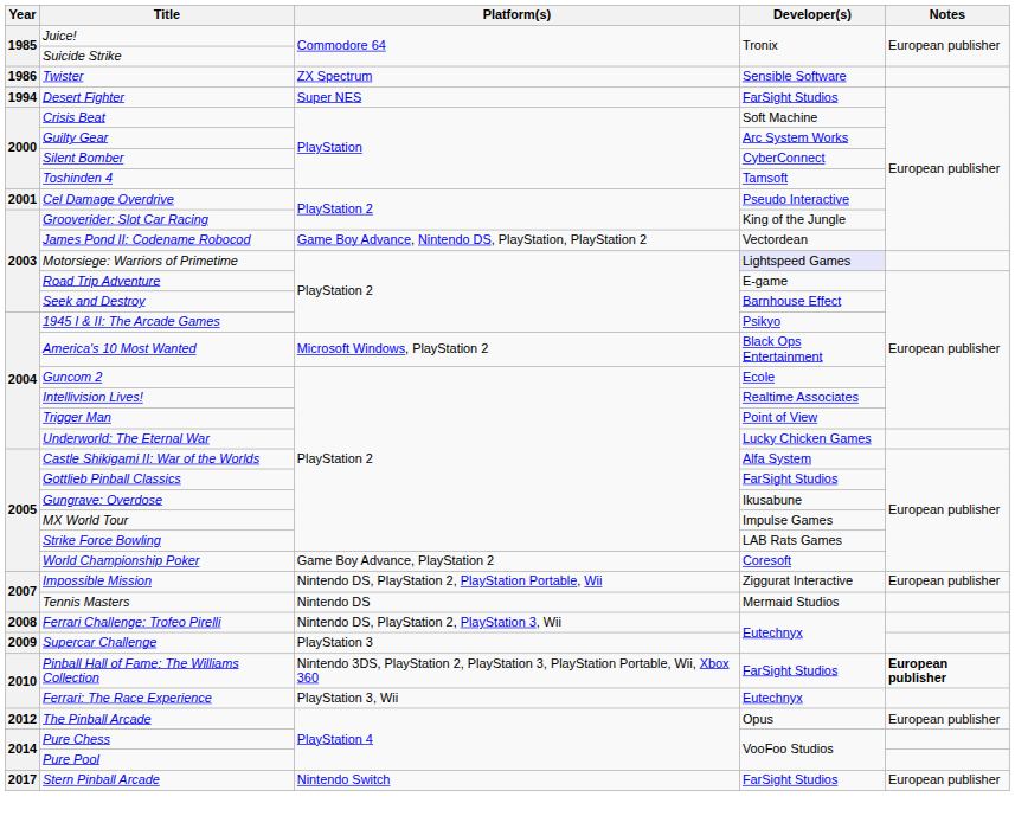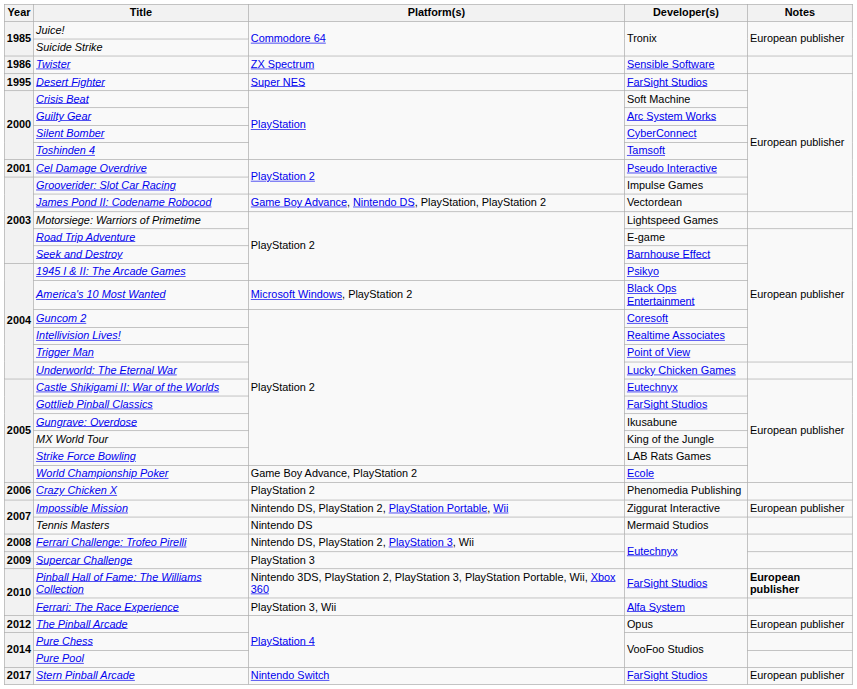 <table class="wikitable sortable">
 <tr>
 <th>Year</th>
 <th>Title</th>
 <th>Platform(s)</th>
 <th>Developer(s)</th>
 <th>Notes</th>
 </tr>
 <tr>
 <th rowspan="2">1985</th>
 <td><em>Juice!</em></td>
 <td rowspan="2"><a href='#'>Commodore 64</a></td>
 <td rowspan="2">Tronix</td>
 <td rowspan="2">European publisher</td>
 </tr>
 <tr>
 <td><em>Suicide Strike</em></td>
 </tr>
 <tr>
 <th>1986</th>
 <td><em><a href='#'>Twister</a></em></td>
 <td><a href='#'>ZX Spectrum</a></td>
 <td><a href='#'>Sensible Software</a></td>
 <td></td>
 </tr>
 <tr>
-<th>1994</th>
+<th>1995</th>
 <td><em><a href='#'>Desert Fighter</a></em></td>
 <td><a href='#'>Super NES</a></td>
 <td><a href='#'>FarSight Studios</a></td>
 <td rowspan="8">European publisher</td>
 </tr>
 <tr>
 <th rowspan="4">2000</th>
 <td><em><a href='#'>Crisis Beat</a></em></td>
 <td rowspan="4"><a href='#'>PlayStation</a></td>
 <td>Soft Machine</td>
 </tr>
 <tr>
 <td><em><a href='#'>Guilty Gear</a></em></td>
 <td><a href='#'>Arc System Works</a></td>
 </tr>
 <tr>
 <td><em><a href='#'>Silent Bomber</a></em></td>
 <td><a href='#'>CyberConnect</a></td>
 </tr>
 <tr>
 <td><em><a href='#'>Toshinden 4</a></em></td>
 <td><a href='#'>Tamsoft</a></td>
 </tr>
 <tr>
 <th>2001</th>
 <td><em><a href='#'>Cel Damage Overdrive</a></em></td>
 <td rowspan="2"><a href='#'>PlayStation 2</a></td>
 <td><a href='#'>Pseudo Interactive</a></td>
 </tr>
 <tr>
 <th rowspan="5">2003</th>
 <td><em><a href='#'>Grooverider: Slot Car Racing</a></em></td>
-<td>King of the Jungle</td>
+<td>Impulse Games</td>
 </tr>
 <tr>
 <td><em><a href='#'>James Pond II: Codename Robocod</a></em></td>
 <td><a href='#'>Game Boy Advance</a>, <a href='#'>Nintendo DS</a>, PlayStation, PlayStation 2</td>
 <td>Vectordean</td>
 </tr>
 <tr>
 <td><em>Motorsiege: Warriors of Primetime</em></td>
 <td rowspan="4">PlayStation 2</td>
-<td style="background: lavender;">Lightspeed Games</td>
+<td>Lightspeed Games</td>
 <td></td>
 </tr>
 <tr>
 <td><em><a href='#'>Road Trip Adventure</a></em></td>
 <td>E-game</td>
 <td rowspan="7">European publisher</td>
 </tr>
 <tr>
 <td><em><a href='#'>Seek and Destroy</a></em></td>
 <td><a href='#'>Barnhouse Effect</a></td>
 </tr>
 <tr>
 <th rowspan="6">2004</th>
 <td><em><a href='#'>1945 I & II: The Arcade Games</a></em></td>
 <td><a href='#'>Psikyo</a></td>
 </tr>
 <tr>
 <td><em><a href='#'>America's 10 Most Wanted</a></em></td>
 <td><a href='#'>Microsoft Windows</a>, PlayStation 2</td>
 <td><a href='#'>Black Ops Entertainment</a></td>
 </tr>
 <tr>
 <td><em><a href='#'>Guncom 2</a></em></td>
 <td rowspan="9">PlayStation 2</td>
-<td><a href='#'>Ecole</a></td>
+<td><a href='#'>Coresoft</a></td>
 </tr>
 <tr>
 <td><em><a href='#'>Intellivision Lives!</a></em></td>
 <td><a href='#'>Realtime Associates</a></td>
 </tr>
 <tr>
 <td><em><a href='#'>Trigger Man</a></em></td>
 <td><a href='#'>Point of View</a></td>
 </tr>
 <tr>
 <td><em><a href='#'>Underworld: The Eternal War</a></em></td>
 <td><a href='#'>Lucky Chicken Games</a></td>
 <td></td>
 </tr>
 <tr>
 <th rowspan="6">2005</th>
 <td><em><a href='#'>Castle Shikigami II: War of the Worlds</a></em></td>
-<td><a href='#'>Alfa System</a></td>
+<td><a href='#'>Eutechnyx</a></td>
 <td rowspan="6">European publisher</td>
 </tr>
 <tr>
 <td><em><a href='#'>Gottlieb Pinball Classics</a></em></td>
 <td><a href='#'>FarSight Studios</a></td>
 </tr>
 <tr>
 <td><em><a href='#'>Gungrave: Overdose</a></em></td>
 <td>Ikusabune</td>
 </tr>
 <tr>
 <td><em>MX World Tour</em></td>
-<td>Impulse Games</td>
+<td>King of the Jungle</td>
 </tr>
 <tr>
 <td><em><a href='#'>Strike Force Bowling</a></em></td>
 <td>LAB Rats Games</td>
 </tr>
 <tr>
 <td><em><a href='#'>World Championship Poker</a></em></td>
 <td>Game Boy Advance, PlayStation 2</td>
-<td><a href='#'>Coresoft</a></td>
+<td><a href='#'>Ecole</a></td>
+</tr>
+<tr>
+<th>2006</th>
+<td><em><a href='#'>Crazy Chicken X</a></em></td>
+<td>PlayStation 2</td>
+<td>Phenomedia Publishing</td>
+<td></td>
 </tr>
 <tr>
 <th rowspan="2">2007</th>
 <td><em><a href='#'>Impossible Mission</a></em></td>
 <td>Nintendo DS, PlayStation 2, <a href='#'>PlayStation Portable</a>, <a href='#'>Wii</a></td>
 <td>Ziggurat Interactive</td>
 <td>European publisher</td>
 </tr>
 <tr>
 <td><em>Tennis Masters</em></td>
 <td>Nintendo DS</td>
 <td>Mermaid Studios</td>
 <td></td>
 </tr>
 <tr>
 <th>2008</th>
 <td><em><a href='#'>Ferrari Challenge: Trofeo Pirelli</a></em></td>
 <td>Nintendo DS, PlayStation 2, <a href='#'>PlayStation 3</a>, Wii</td>
 <td rowspan="2"><a href='#'>Eutechnyx</a></td>
 <td></td>
 </tr>
 <tr>
 <th>2009</th>
 <td><em><a href='#'>Supercar Challenge</a></em></td>
 <td>PlayStation 3</td>
 <td></td>
 </tr>
 <tr>
 <th rowspan="2">2010</th>
 <td><em><a href='#'>Pinball Hall of Fame: The Williams Collection</a></em></td>
 <td>Nintendo 3DS, PlayStation 2, PlayStation 3, PlayStation Portable, Wii, <a href='#'>Xbox 360</a></td>
 <td><a href='#'>FarSight Studios</a></td>
 <td><strong>European publisher</strong></td>
 </tr>
 <tr>
 <td><em><a href='#'>Ferrari: The Race Experience</a></em></td>
 <td>PlayStation 3, Wii</td>
-<td><a href='#'>Eutechnyx</a></td>
+<td><a href='#'>Alfa System</a></td>
 <td></td>
 </tr>
 <tr>
 <th>2012</th>
 <td><em><a href='#'>The Pinball Arcade</a></em></td>
 <td rowspan="3"><a href='#'>PlayStation 4</a></td>
 <td>Opus</td>
 <td>European publisher</td>
 </tr>
 <tr>
 <th rowspan="2">2014</th>
 <td><em><a href='#'>Pure Chess</a></em></td>
 <td rowspan="2">VooFoo Studios</td>
 <td></td>
 </tr>
 <tr>
 <td><em><a href='#'>Pure Pool</a></em></td>
 <td></td>
 </tr>
 <tr>
 <th>2017</th>
 <td><em><a href='#'>Stern Pinball Arcade</a></em></td>
 <td><a href='#'>Nintendo Switch</a></td>
 <td><a href='#'>FarSight Studios</a></td>
 <td>European publisher</td>
 </tr>
 </table>
